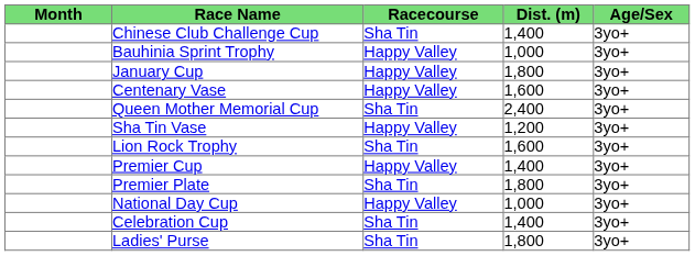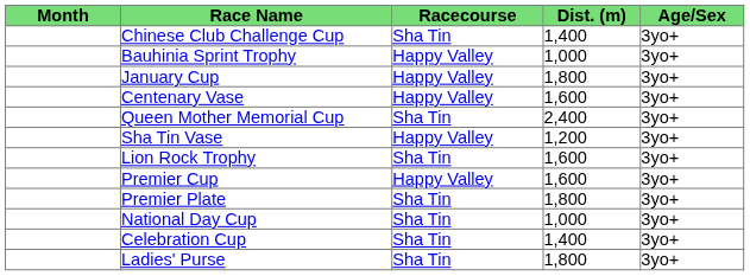 <table class = "sortable" | border="1" cellpadding="0" style="border-collapse: collapse; font-size:90%">
 <tr bgcolor="#77dd77" align="center">
 <th>Month</th>
 <th>Race Name</th>
 <th>Racecourse</th>
 <th>Dist. (m)</th>
 <th>Age/Sex</th>
 </tr>
 <tr>
 <td width=95px></td>
 <td width=225px><a href='#'>Chinese Club Challenge Cup</a></td>
 <td width=125px><a href='#'>Sha Tin</a></td>
 <td width=80px>1,400</td>
 <td width=85px>3yo+</td>
 </tr>
 <tr>
 <td></td>
 <td><a href='#'>Bauhinia Sprint Trophy</a></td>
 <td><a href='#'>Happy Valley</a></td>
 <td>1,000</td>
 <td>3yo+</td>
 </tr>
 <tr>
 <td></td>
 <td><a href='#'>January Cup</a></td>
 <td><a href='#'>Happy Valley</a></td>
 <td>1,800</td>
 <td>3yo+</td>
 </tr>
 <tr>
 <td></td>
 <td><a href='#'>Centenary Vase</a></td>
 <td><a href='#'>Happy Valley</a></td>
 <td>1,600</td>
 <td>3yo+</td>
 </tr>
 <tr>
 <td></td>
 <td><a href='#'>Queen Mother Memorial Cup</a></td>
 <td><a href='#'>Sha Tin</a></td>
 <td>2,400</td>
 <td>3yo+</td>
 </tr>
 <tr>
 <td></td>
 <td><a href='#'>Sha Tin Vase</a></td>
 <td><a href='#'>Happy Valley</a></td>
 <td>1,200</td>
 <td>3yo+</td>
 </tr>
 <tr>
 <td></td>
 <td><a href='#'>Lion Rock Trophy</a></td>
 <td><a href='#'>Sha Tin</a></td>
 <td>1,600</td>
 <td>3yo+</td>
 </tr>
 <tr>
 <td></td>
 <td><a href='#'>Premier Cup</a></td>
 <td><a href='#'>Happy Valley</a></td>
-<td>1,400</td>
+<td>1,600</td>
 <td>3yo+</td>
 </tr>
 <tr>
 <td></td>
 <td><a href='#'>Premier Plate</a></td>
 <td><a href='#'>Sha Tin</a></td>
 <td>1,800</td>
 <td>3yo+</td>
 </tr>
 <tr>
 <td></td>
 <td><a href='#'>National Day Cup</a></td>
-<td><a href='#'>Happy Valley</a></td>
+<td><a href='#'>Sha Tin</a></td>
 <td>1,000</td>
 <td>3yo+</td>
 </tr>
 <tr>
 <td></td>
 <td><a href='#'>Celebration Cup</a></td>
 <td><a href='#'>Sha Tin</a></td>
 <td>1,400</td>
 <td>3yo+</td>
 </tr>
 <tr>
 <td></td>
 <td><a href='#'>Ladies' Purse</a></td>
 <td><a href='#'>Sha Tin</a></td>
 <td>1,800</td>
 <td>3yo+</td>
 </tr>
 </table>
